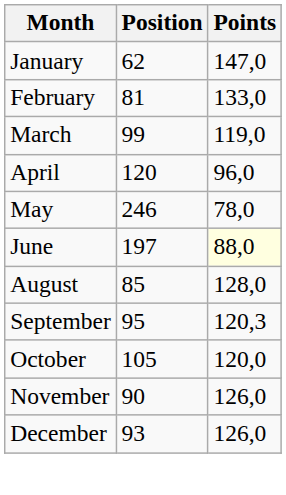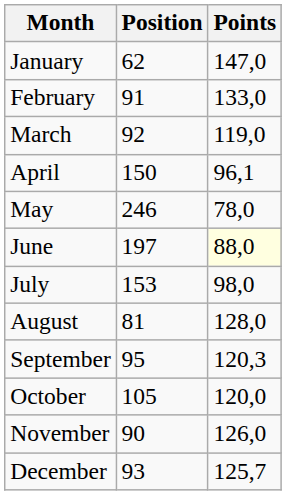 <table class="wikitable">
 <tr>
 <th>Month</th>
 <th>Position</th>
 <th>Points</th>
 </tr>
 <tr>
 <td>January</td>
 <td>62</td>
 <td>147,0</td>
 </tr>
 <tr>
 <td>February</td>
-<td>81</td>
+<td>91</td>
 <td>133,0</td>
 </tr>
 <tr>
 <td>March</td>
-<td>99</td>
+<td>92</td>
 <td>119,0</td>
 </tr>
 <tr>
 <td>April</td>
-<td>120</td>
-<td>96,0</td>
+<td>150</td>
+<td>96,1</td>
 </tr>
 <tr>
 <td>May</td>
 <td>246</td>
 <td>78,0</td>
 </tr>
 <tr>
 <td>June</td>
 <td>197</td>
 <td style="background: lightyellow;">88,0</td>
 </tr>
 <tr>
+<td>July</td>
+<td>153</td>
+<td>98,0</td>
+</tr>
+<tr>
 <td>August</td>
-<td>85</td>
+<td>81</td>
 <td>128,0</td>
 </tr>
 <tr>
 <td>September</td>
 <td>95</td>
 <td>120,3</td>
 </tr>
 <tr>
 <td>October</td>
 <td>105</td>
 <td>120,0</td>
 </tr>
 <tr>
 <td>November</td>
 <td>90</td>
 <td>126,0</td>
 </tr>
 <tr>
 <td>December</td>
 <td>93</td>
-<td>126,0</td>
+<td>125,7</td>
 </tr>
 </table>
